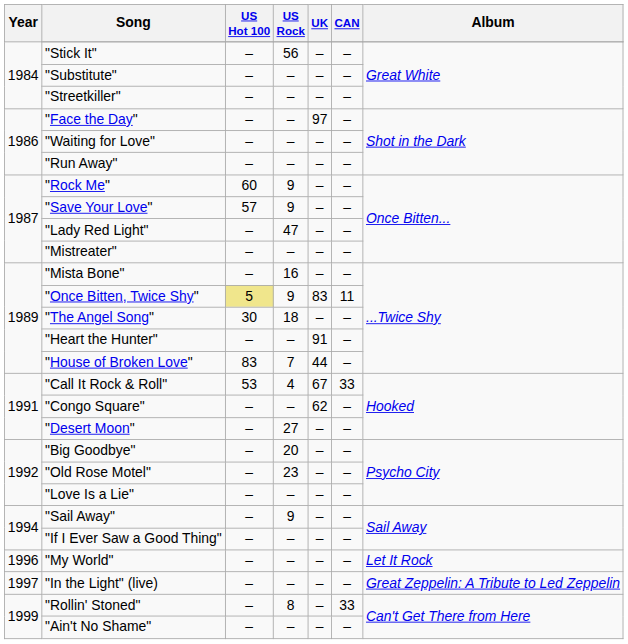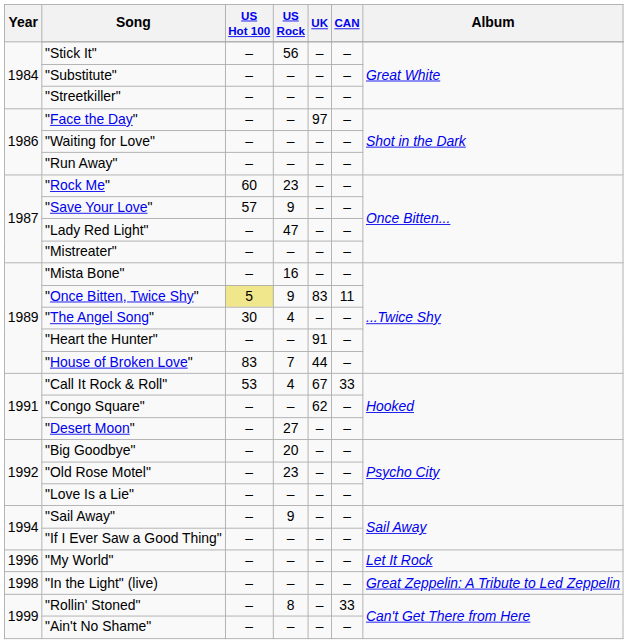 <table class="wikitable">
 <tr>
 <th>Year</th>
 <th>Song</th>
 <th><small><a href='#'>US<br>Hot 100</a></small><br></th>
 <th><small><a href='#'>US<br>Rock</a></small></th>
 <th><small><a href='#'>UK</a><br></small></th>
 <th><small><a href='#'>CAN</a><br></small></th>
 <th>Album</th>
 </tr>
 <tr>
 <td rowspan="4">1984</td>
 </tr>
 <tr>
 <td>"Stick It"</td>
 <td align="center">–</td>
 <td align="center">56</td>
 <td align="center">–</td>
 <td align="center">–</td>
 <td rowspan="3"><em><a href='#'>Great White</a></em></td>
 </tr>
 <tr>
 <td>"Substitute"</td>
 <td align="center">–</td>
 <td align="center">–</td>
 <td align="center">–</td>
 <td align="center">–</td>
 </tr>
 <tr>
 <td>"Streetkiller"</td>
 <td align="center">–</td>
 <td align="center">–</td>
 <td align="center">–</td>
 <td align="center">–</td>
 </tr>
 <tr>
 <td rowspan="3">1986</td>
 <td>"<a href='#'>Face the Day</a>"</td>
 <td align="center">–</td>
 <td align="center">–</td>
 <td align="center">97</td>
 <td align="center">–</td>
 <td rowspan="3"><em><a href='#'>Shot in the Dark</a></em></td>
 </tr>
 <tr>
 <td>"Waiting for Love"</td>
 <td align="center">–</td>
 <td align="center">–</td>
 <td align="center">–</td>
 <td align="center">–</td>
 </tr>
 <tr>
 <td>"Run Away"</td>
 <td align="center">–</td>
 <td align="center">–</td>
 <td align="center">–</td>
 <td align="center">–</td>
 </tr>
 <tr>
 <td rowspan="4">1987</td>
 <td>"<a href='#'>Rock Me</a>"</td>
 <td align="center">60</td>
-<td align="center">9</td>
+<td align="center">23</td>
 <td align="center">–</td>
 <td align="center">–</td>
 <td rowspan="4"><em><a href='#'>Once Bitten...</a></em></td>
 </tr>
 <tr>
 <td>"<a href='#'>Save Your Love</a>"</td>
 <td align="center">57</td>
 <td align="center">9</td>
 <td align="center">–</td>
 <td align="center">–</td>
 </tr>
 <tr>
 <td>"Lady Red Light"</td>
 <td align="center">–</td>
 <td align="center">47</td>
 <td align="center">–</td>
 <td align="center">–</td>
 </tr>
 <tr>
 <td>"Mistreater"</td>
 <td align="center">–</td>
 <td align="center">–</td>
 <td align="center">–</td>
 <td align="center">–</td>
 </tr>
 <tr>
 <td rowspan="5">1989</td>
 <td>"Mista Bone"</td>
 <td align="center">–</td>
 <td align="center">16</td>
 <td align="center">–</td>
 <td align="center">–</td>
 <td rowspan="5"><em><a href='#'>...Twice Shy</a></em></td>
 </tr>
 <tr>
 <td>"<a href='#'>Once Bitten, Twice Shy</a>"</td>
 <td align="center" style="background: khaki;">5</td>
 <td align="center">9</td>
 <td align="center">83</td>
 <td align="center">11</td>
 </tr>
 <tr>
 <td>"<a href='#'>The Angel Song</a>"</td>
 <td align="center">30</td>
-<td align="center">18</td>
+<td align="center">4</td>
 <td align="center">–</td>
 <td align="center">–</td>
 </tr>
 <tr>
 <td>"Heart the Hunter"</td>
 <td align="center">–</td>
 <td align="center">–</td>
 <td align="center">91</td>
 <td align="center">–</td>
 </tr>
 <tr>
 <td>"<a href='#'>House of Broken Love</a>"</td>
 <td align="center">83</td>
 <td align="center">7</td>
 <td align="center">44</td>
 <td align="center">–</td>
 </tr>
 <tr>
 <td rowspan="3">1991</td>
 <td>"Call It Rock & Roll"</td>
 <td align="center">53</td>
 <td align="center">4</td>
 <td align="center">67</td>
 <td align="center">33</td>
 <td rowspan="3"><em><a href='#'>Hooked</a></em></td>
 </tr>
 <tr>
 <td>"Congo Square"</td>
 <td align="center">–</td>
 <td align="center">–</td>
 <td align="center">62</td>
 <td align="center">–</td>
 </tr>
 <tr>
 <td>"<a href='#'>Desert Moon</a>"</td>
 <td align="center">–</td>
 <td align="center">27</td>
 <td align="center">–</td>
 <td align="center">–</td>
 </tr>
 <tr>
 <td rowspan="3">1992</td>
 <td>"Big Goodbye"</td>
 <td align="center">–</td>
 <td align="center">20</td>
 <td align="center">–</td>
 <td align="center">–</td>
 <td rowspan="3"><em><a href='#'>Psycho City</a></em></td>
 </tr>
 <tr>
 <td>"Old Rose Motel"</td>
 <td align="center">–</td>
 <td align="center">23</td>
 <td align="center">–</td>
 <td align="center">–</td>
 </tr>
 <tr>
 <td>"Love Is a Lie"</td>
 <td align="center">–</td>
 <td align="center">–</td>
 <td align="center">–</td>
 <td align="center">–</td>
 </tr>
 <tr>
 <td rowspan="2">1994</td>
 <td>"Sail Away"</td>
 <td align="center">–</td>
 <td align="center">9</td>
 <td align="center">–</td>
 <td align="center">–</td>
 <td rowspan="2"><em><a href='#'>Sail Away</a></em></td>
 </tr>
 <tr>
 <td>"If I Ever Saw a Good Thing"</td>
 <td align="center">–</td>
 <td align="center">–</td>
 <td align="center">–</td>
 <td align="center">–</td>
 </tr>
 <tr>
 <td>1996</td>
 <td>"My World"</td>
 <td align="center">–</td>
 <td align="center">–</td>
 <td align="center">–</td>
 <td align="center">–</td>
 <td><em><a href='#'>Let It Rock</a></em></td>
 </tr>
 <tr>
-<td>1997</td>
+<td>1998</td>
 <td>"In the Light" (live)</td>
 <td align="center">–</td>
 <td align="center">–</td>
 <td align="center">–</td>
 <td align="center">–</td>
 <td><em><a href='#'>Great Zeppelin: A Tribute to Led Zeppelin</a></em></td>
 </tr>
 <tr>
 <td rowspan="2">1999</td>
 <td>"Rollin' Stoned"</td>
 <td align="center">–</td>
 <td align="center">8</td>
 <td align="center">–</td>
 <td align="center">33</td>
 <td rowspan="2"><em><a href='#'>Can't Get There from Here</a></em></td>
 </tr>
 <tr>
 <td>"Ain't No Shame"</td>
 <td align="center">–</td>
 <td align="center">–</td>
 <td align="center">–</td>
 <td align="center">–</td>
 </tr>
 </table>
